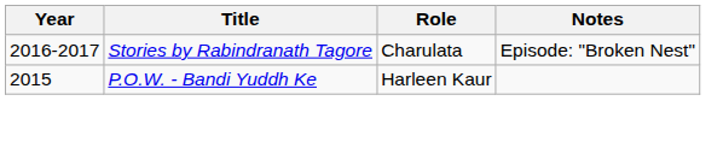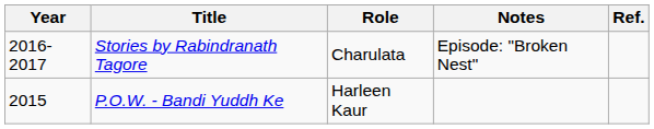 <table class="wikitable sortable">
 <tr>
 <th>Year</th>
 <th>Title</th>
 <th>Role</th>
 <th class="unsortable">Notes</th>
+<th class="unsortable">Ref.</th>
 </tr>
 <tr>
 <td>2016-2017</td>
 <td><em><a href='#'>Stories by Rabindranath Tagore</a></em></td>
 <td>Charulata</td>
 <td>Episode: "Broken Nest"</td>
+<td></td>
 </tr>
 <tr>
 <td>2015</td>
 <td><em><a href='#'>P.O.W. - Bandi Yuddh Ke</a></em></td>
 <td>Harleen Kaur</td>
 <td></td>
+<td></td>
 </tr>
 </table>
